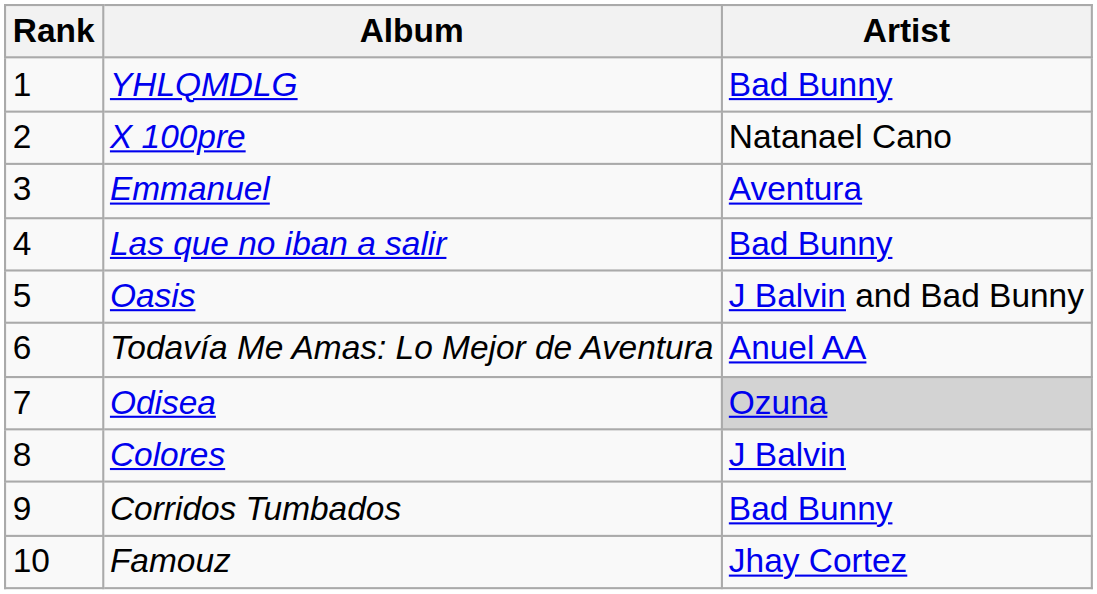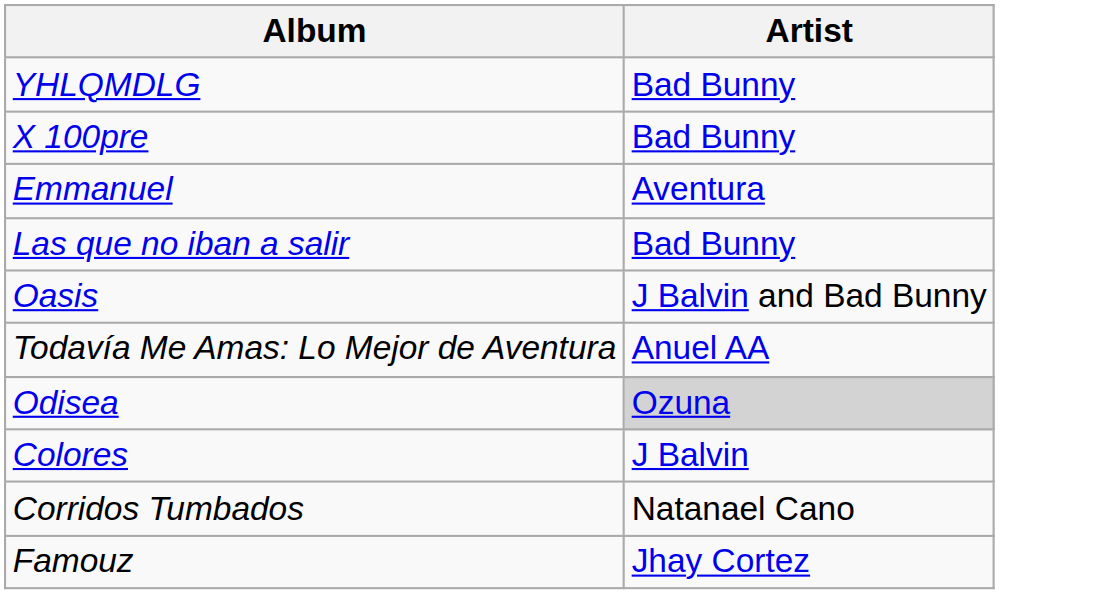 <table class="wikitable">
 <tr>
-<th>Rank</th>
 <th>Album</th>
 <th>Artist</th>
 </tr>
 <tr>
-<td>1</td>
 <td><em><a href='#'>YHLQMDLG</a></em></td>
 <td><a href='#'>Bad Bunny</a></td>
 </tr>
 <tr>
-<td>2</td>
 <td><em><a href='#'>X 100pre</a></em></td>
-<td>Natanael Cano</td>
+<td><a href='#'>Bad Bunny</a></td>
 </tr>
 <tr>
-<td>3</td>
 <td><em><a href='#'>Emmanuel</a></em></td>
 <td><a href='#'>Aventura</a></td>
 </tr>
 <tr>
-<td>4</td>
 <td><em><a href='#'>Las que no iban a salir</a></em></td>
 <td><a href='#'>Bad Bunny</a></td>
 </tr>
 <tr>
-<td>5</td>
 <td><em><a href='#'>Oasis</a></em></td>
 <td><a href='#'>J Balvin</a> and Bad Bunny</td>
 </tr>
 <tr>
-<td>6</td>
 <td><em>Todavía Me Amas: Lo Mejor de Aventura</em></td>
 <td><a href='#'>Anuel AA</a></td>
 </tr>
 <tr>
-<td>7</td>
 <td><em><a href='#'>Odisea</a></em></td>
 <td style="background: lightgrey;"><a href='#'>Ozuna</a></td>
 </tr>
 <tr>
-<td>8</td>
 <td><em><a href='#'>Colores</a></em></td>
 <td><a href='#'>J Balvin</a></td>
 </tr>
 <tr>
-<td>9</td>
 <td><em>Corridos Tumbados</em></td>
-<td><a href='#'>Bad Bunny</a></td>
+<td>Natanael Cano</td>
 </tr>
 <tr>
-<td>10</td>
 <td><em>Famouz</em></td>
 <td><a href='#'>Jhay Cortez</a></td>
 </tr>
 </table>
